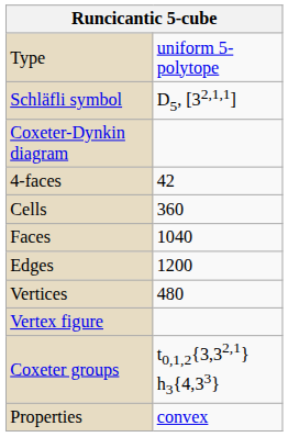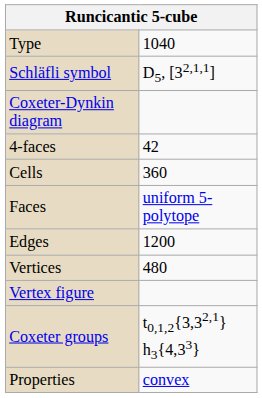 <table class="wikitable" align="right" style="margin-left:10px" width="250">
 <tr>
 <th bgcolor=#e7dcc3 colspan=2>Runcicantic 5-cube</th>
 </tr>
 <tr>
 <td bgcolor=#e7dcc3>Type</td>
-<td><a href='#'>uniform 5-polytope</a></td>
+<td>1040</td>
 </tr>
 <tr>
 <td bgcolor=#e7dcc3><a href='#'>Schläfli symbol</a></td>
 <td>D<sub>5</sub>, [3<sup>2,1,1</sup>]</td>
 </tr>
 <tr>
 <td bgcolor=#e7dcc3><a href='#'>Coxeter-Dynkin diagram</a></td>
 <td></td>
 </tr>
 <tr>
 <td bgcolor=#e7dcc3>4-faces</td>
 <td>42</td>
 </tr>
 <tr>
 <td bgcolor=#e7dcc3>Cells</td>
 <td>360</td>
 </tr>
 <tr>
 <td bgcolor=#e7dcc3>Faces</td>
-<td>1040</td>
+<td><a href='#'>uniform 5-polytope</a></td>
 </tr>
 <tr>
 <td bgcolor=#e7dcc3>Edges</td>
 <td>1200</td>
 </tr>
 <tr>
 <td bgcolor=#e7dcc3>Vertices</td>
 <td>480</td>
 </tr>
 <tr>
 <td bgcolor=#e7dcc3><a href='#'>Vertex figure</a></td>
 <td></td>
 </tr>
 <tr>
 <td bgcolor=#e7dcc3><a href='#'>Coxeter groups</a></td>
 <td>t<sub>0,1,2</sub>{3,3<sup>2,1</sup>}<br>h<sub>3</sub>{4,3<sup>3</sup>}</td>
 </tr>
 <tr>
 <td bgcolor=#e7dcc3>Properties</td>
 <td><a href='#'>convex</a></td>
 </tr>
 </table>
